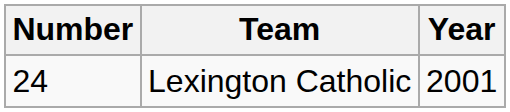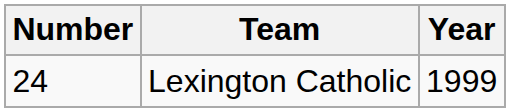 <table class="wikitable">
 <tr>
 <th>Number</th>
 <th>Team</th>
 <th>Year</th>
 </tr>
 <tr>
 <td>24</td>
 <td>Lexington Catholic</td>
-<td>2001</td>
+<td>1999</td>
 </tr>
 </table>
